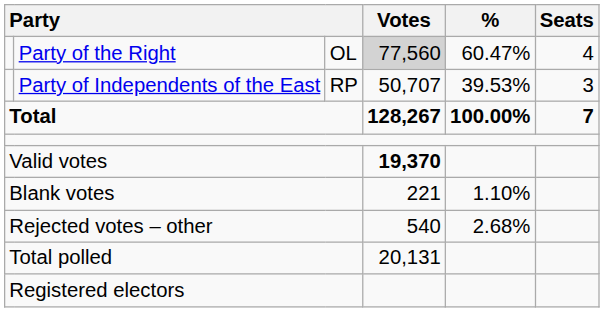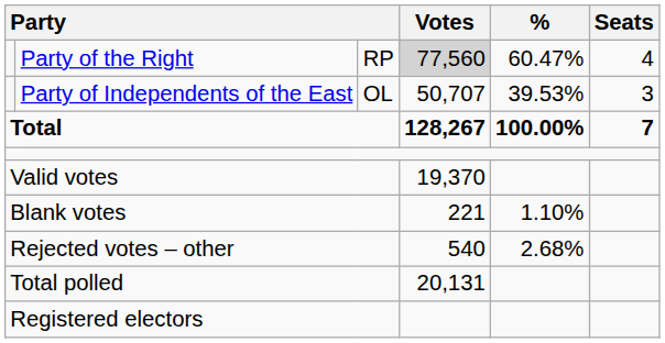 <table class="wikitable" border="1" style="text-align:right;">
 <tr>
 <th style="text-align:left;" valign=bottom colspan=3>Party</th>
 <th align=center valign=bottom width="50">Votes</th>
 <th align=center valign=bottom width="50">%</th>
 <th align=center>Seats</th>
 </tr>
 <tr>
 <td></td>
 <td align=left><a href='#'>Party of the Right</a></td>
-<td align=left>OL</td>
+<td align=left>RP</td>
 <td style="background: lightgrey;">77,560</td>
 <td>60.47%</td>
 <td>4</td>
 </tr>
 <tr>
 <td></td>
 <td align=left><a href='#'>Party of Independents of the East</a></td>
-<td align=left>RP</td>
+<td align=left>OL</td>
 <td>50,707</td>
 <td>39.53%</td>
 <td>3</td>
 </tr>
 <tr style="font-weight:bold">
 <td align=left colspan=3>Total</td>
 <td>128,267</td>
 <td>100.00%</td>
 <td>7</td>
 </tr>
 <tr>
 <td colspan=6 height="2"></td>
 </tr>
 <tr>
 <td align=left colspan=3>Valid votes</td>
-<td><strong>19,370</strong></td>
+<td>19,370</td>
 <td></td>
 <td></td>
 </tr>
 <tr>
 <td align=left colspan=3>Blank votes</td>
 <td>221</td>
 <td>1.10%</td>
 <td></td>
 </tr>
 <tr>
 <td align=left colspan=3>Rejected votes – other</td>
 <td>540</td>
 <td>2.68%</td>
 <td></td>
 </tr>
 <tr>
 <td align=left colspan=3>Total polled</td>
 <td>20,131</td>
 <td></td>
 <td></td>
 </tr>
 <tr>
 <td align=left colspan=3>Registered electors</td>
 <td></td>
 <td></td>
 <td></td>
 </tr>
 </table>
